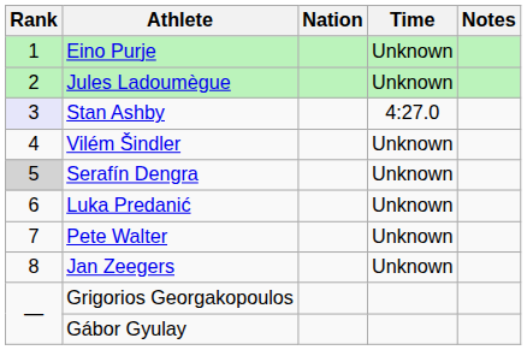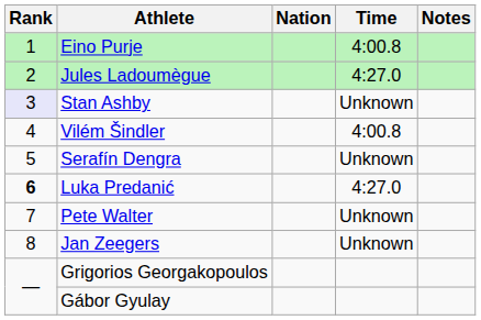 <table class="wikitable sortable" style="text-align:center">
 <tr>
 <th>Rank</th>
 <th>Athlete</th>
 <th>Nation</th>
 <th>Time</th>
 <th>Notes</th>
 </tr>
 <tr bgcolor=bbf3bb>
 <td>1</td>
 <td align=left><a href='#'>Eino Purje</a></td>
 <td align=left></td>
-<td data-sort-value=4:02.0>Unknown</td>
+<td>4:00.8</td>
 <td></td>
 </tr>
 <tr bgcolor=bbf3bb>
 <td>2</td>
 <td align=left><a href='#'>Jules Ladoumègue</a></td>
 <td align=left></td>
-<td data-sort-value=4:01.0>Unknown</td>
+<td>4:27.0</td>
 <td></td>
 </tr>
 <tr>
 <td style="background: lavender;">3</td>
 <td align=left><a href='#'>Stan Ashby</a></td>
 <td align=left></td>
-<td>4:27.0</td>
+<td data-sort-value=4:02.0>Unknown</td>
 <td></td>
 </tr>
 <tr>
 <td>4</td>
 <td align=left><a href='#'>Vilém Šindler</a></td>
 <td align=left></td>
-<td data-sort-value=4:03.0>Unknown</td>
+<td>4:00.8</td>
 <td></td>
 </tr>
 <tr>
-<td style="background: lightgrey;">5</td>
+<td>5</td>
 <td align=left><a href='#'>Serafín Dengra</a></td>
 <td align=left></td>
 <td data-sort-value=4:04.0>Unknown</td>
 <td></td>
 </tr>
 <tr>
-<td>6</td>
+<td><strong>6</strong></td>
 <td align=left><a href='#'>Luka Predanić</a></td>
 <td align=left></td>
-<td data-sort-value=4:02.0>Unknown</td>
+<td>4:27.0</td>
 <td></td>
 </tr>
 <tr>
 <td>7</td>
 <td align=left><a href='#'>Pete Walter</a></td>
 <td align=left></td>
 <td data-sort-value=5:00.0>Unknown</td>
 <td></td>
 </tr>
 <tr>
 <td>8</td>
 <td align=left><a href='#'>Jan Zeegers</a></td>
 <td align=left></td>
 <td data-sort-value=6:00.0>Unknown</td>
 <td></td>
 </tr>
 <tr>
 <td rowspan=2 data-sort-value=9>—</td>
 <td align=left>Grigorios Georgakopoulos</td>
 <td align=left></td>
 <td data-sort-value=9:99.9></td>
 <td></td>
 </tr>
 <tr>
 <td align=left>Gábor Gyulay</td>
 <td align=left></td>
 <td data-sort-value=9:99.9></td>
 <td></td>
 </tr>
 </table>
